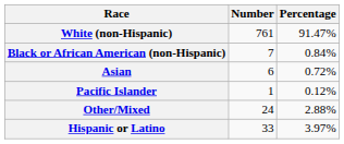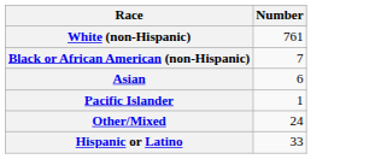 <table class="wikitable" style="text-align:right">
 <tr>
 <th scope="col">Race</th>
 <th scope="col">Number</th>
-<th scope="col">Percentage</th>
 </tr>
 <tr>
 <th scope="row"><a href='#'>White</a> (non-Hispanic)</th>
 <td>761</td>
-<td>91.47%</td>
 </tr>
 <tr>
 <th scope="row"><a href='#'>Black or African American</a> (non-Hispanic)</th>
 <td>7</td>
-<td>0.84%</td>
 </tr>
 <tr>
 <th scope="row"><a href='#'>Asian</a></th>
 <td>6</td>
-<td>0.72%</td>
 </tr>
 <tr>
 <th scope="row"><a href='#'>Pacific Islander</a></th>
 <td>1</td>
-<td>0.12%</td>
 </tr>
 <tr>
 <th scope="row"><a href='#'>Other/Mixed</a></th>
 <td>24</td>
-<td>2.88%</td>
 </tr>
 <tr>
 <th scope="row"><a href='#'>Hispanic</a> or <a href='#'>Latino</a></th>
 <td>33</td>
-<td>3.97%</td>
 </tr>
 </table>
